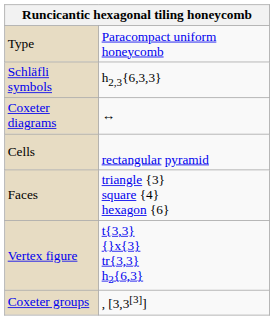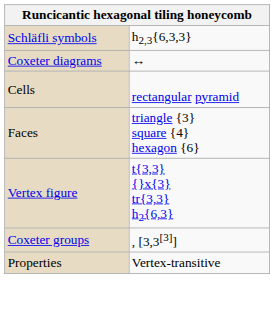 <table class="wikitable" align="right" style="margin-left:10px" width="320">
 <tr>
 <th bgcolor=#e7dcc3 colspan=2>Runcicantic hexagonal tiling honeycomb</th>
-</tr>
-<tr>
-<td bgcolor=#e7dcc3>Type</td>
-<td><a href='#'>Paracompact uniform honeycomb</a></td>
 </tr>
 <tr>
 <td bgcolor=#e7dcc3><a href='#'>Schläfli symbols</a></td>
 <td>h<sub>2,3</sub>{6,3,3}</td>
 </tr>
 <tr>
 <td bgcolor=#e7dcc3><a href='#'>Coxeter diagrams</a></td>
 <td> ↔ </td>
 </tr>
 <tr>
 <td bgcolor=#e7dcc3>Cells</td>
 <td><br><a href='#'>rectangular</a> <a href='#'>pyramid</a></td>
 </tr>
 <tr>
 <td bgcolor=#e7dcc3>Faces</td>
 <td><a href='#'>triangle</a> {3}<br><a href='#'>square</a> {4}<br><a href='#'>hexagon</a> {6}</td>
 </tr>
 <tr>
 <td bgcolor=#e7dcc3><a href='#'>Vertex figure</a></td>
 <td><a href='#'>t{3,3}</a> <br><a href='#'>{}x{3}</a> <br><a href='#'>tr{3,3}</a> <br><a href='#'>h<sub>2</sub>{6,3}</a> </td>
 </tr>
 <tr>
 <td bgcolor=#e7dcc3><a href='#'>Coxeter groups</a></td>
 <td>, [3,3<sup>[3]</sup>]</td>
 </tr>
+<tr>
+<td bgcolor=#e7dcc3>Properties</td>
+<td>Vertex-transitive</td>
+</tr>
 </table>
